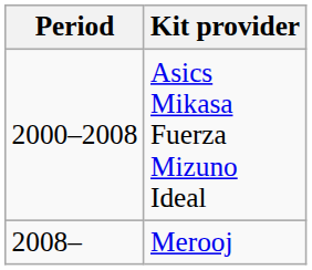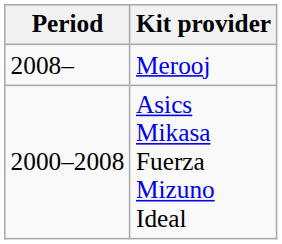 <table class="wikitable" style="text-align: left">
 <tr>
 <th>Period</th>
 <th>Kit provider</th>
 </tr>
 <tr>
+<td>2008–</td>
+<td><a href='#'>Merooj</a></td>
+</tr>
+<tr>
 <td>2000–2008</td>
 <td><a href='#'>Asics</a><br><a href='#'>Mikasa</a><br>Fuerza<br><a href='#'>Mizuno</a><br>Ideal</td>
 </tr>
-<tr>
-<td>2008–</td>
-<td><a href='#'>Merooj</a></td>
-</tr>
 </table>
